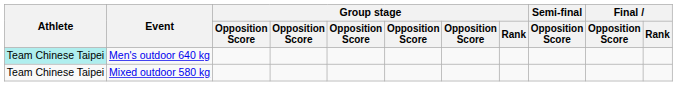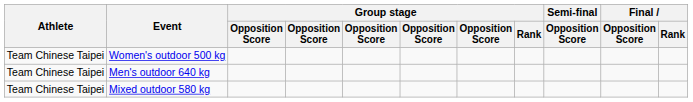 <table class="wikitable" style="font-size:90%">
 <tr>
 <th rowspan=2>Athlete</th>
 <th rowspan=2>Event</th>
 <th colspan=6>Group stage</th>
 <th>Semi-final</th>
 <th colspan=2>Final / </th>
 </tr>
 <tr style="font-size:95%">
 <th>Opposition<br>Score</th>
 <th>Opposition<br>Score</th>
 <th>Opposition<br>Score</th>
 <th>Opposition<br>Score</th>
 <th>Opposition<br>Score</th>
 <th>Rank</th>
 <th>Opposition<br>Score</th>
 <th>Opposition<br>Score</th>
 <th>Rank</th>
 </tr>
 <tr align=center>
-<td align=left style="background: paleturquoise;">Team Chinese Taipei</td>
+<td align=left>Team Chinese Taipei</td>
+<td align=left><a href='#'>Women's outdoor 500 kg</a></td>
+<td></td>
+<td></td>
+<td></td>
+<td></td>
+<td></td>
+<td></td>
+<td></td>
+<td></td>
+<td></td>
+</tr>
+<tr align=center>
+<td align=left>Team Chinese Taipei</td>
 <td align=left><a href='#'>Men's outdoor 640 kg</a></td>
 <td></td>
 <td></td>
 <td></td>
 <td></td>
 <td></td>
 <td></td>
 <td></td>
 <td></td>
 <td></td>
 </tr>
 <tr align=center>
 <td align=left>Team Chinese Taipei</td>
 <td align=left><a href='#'>Mixed outdoor 580 kg</a></td>
 <td></td>
 <td></td>
 <td></td>
 <td></td>
 <td></td>
 <td></td>
 <td></td>
 <td></td>
 <td></td>
 </tr>
 </table>
